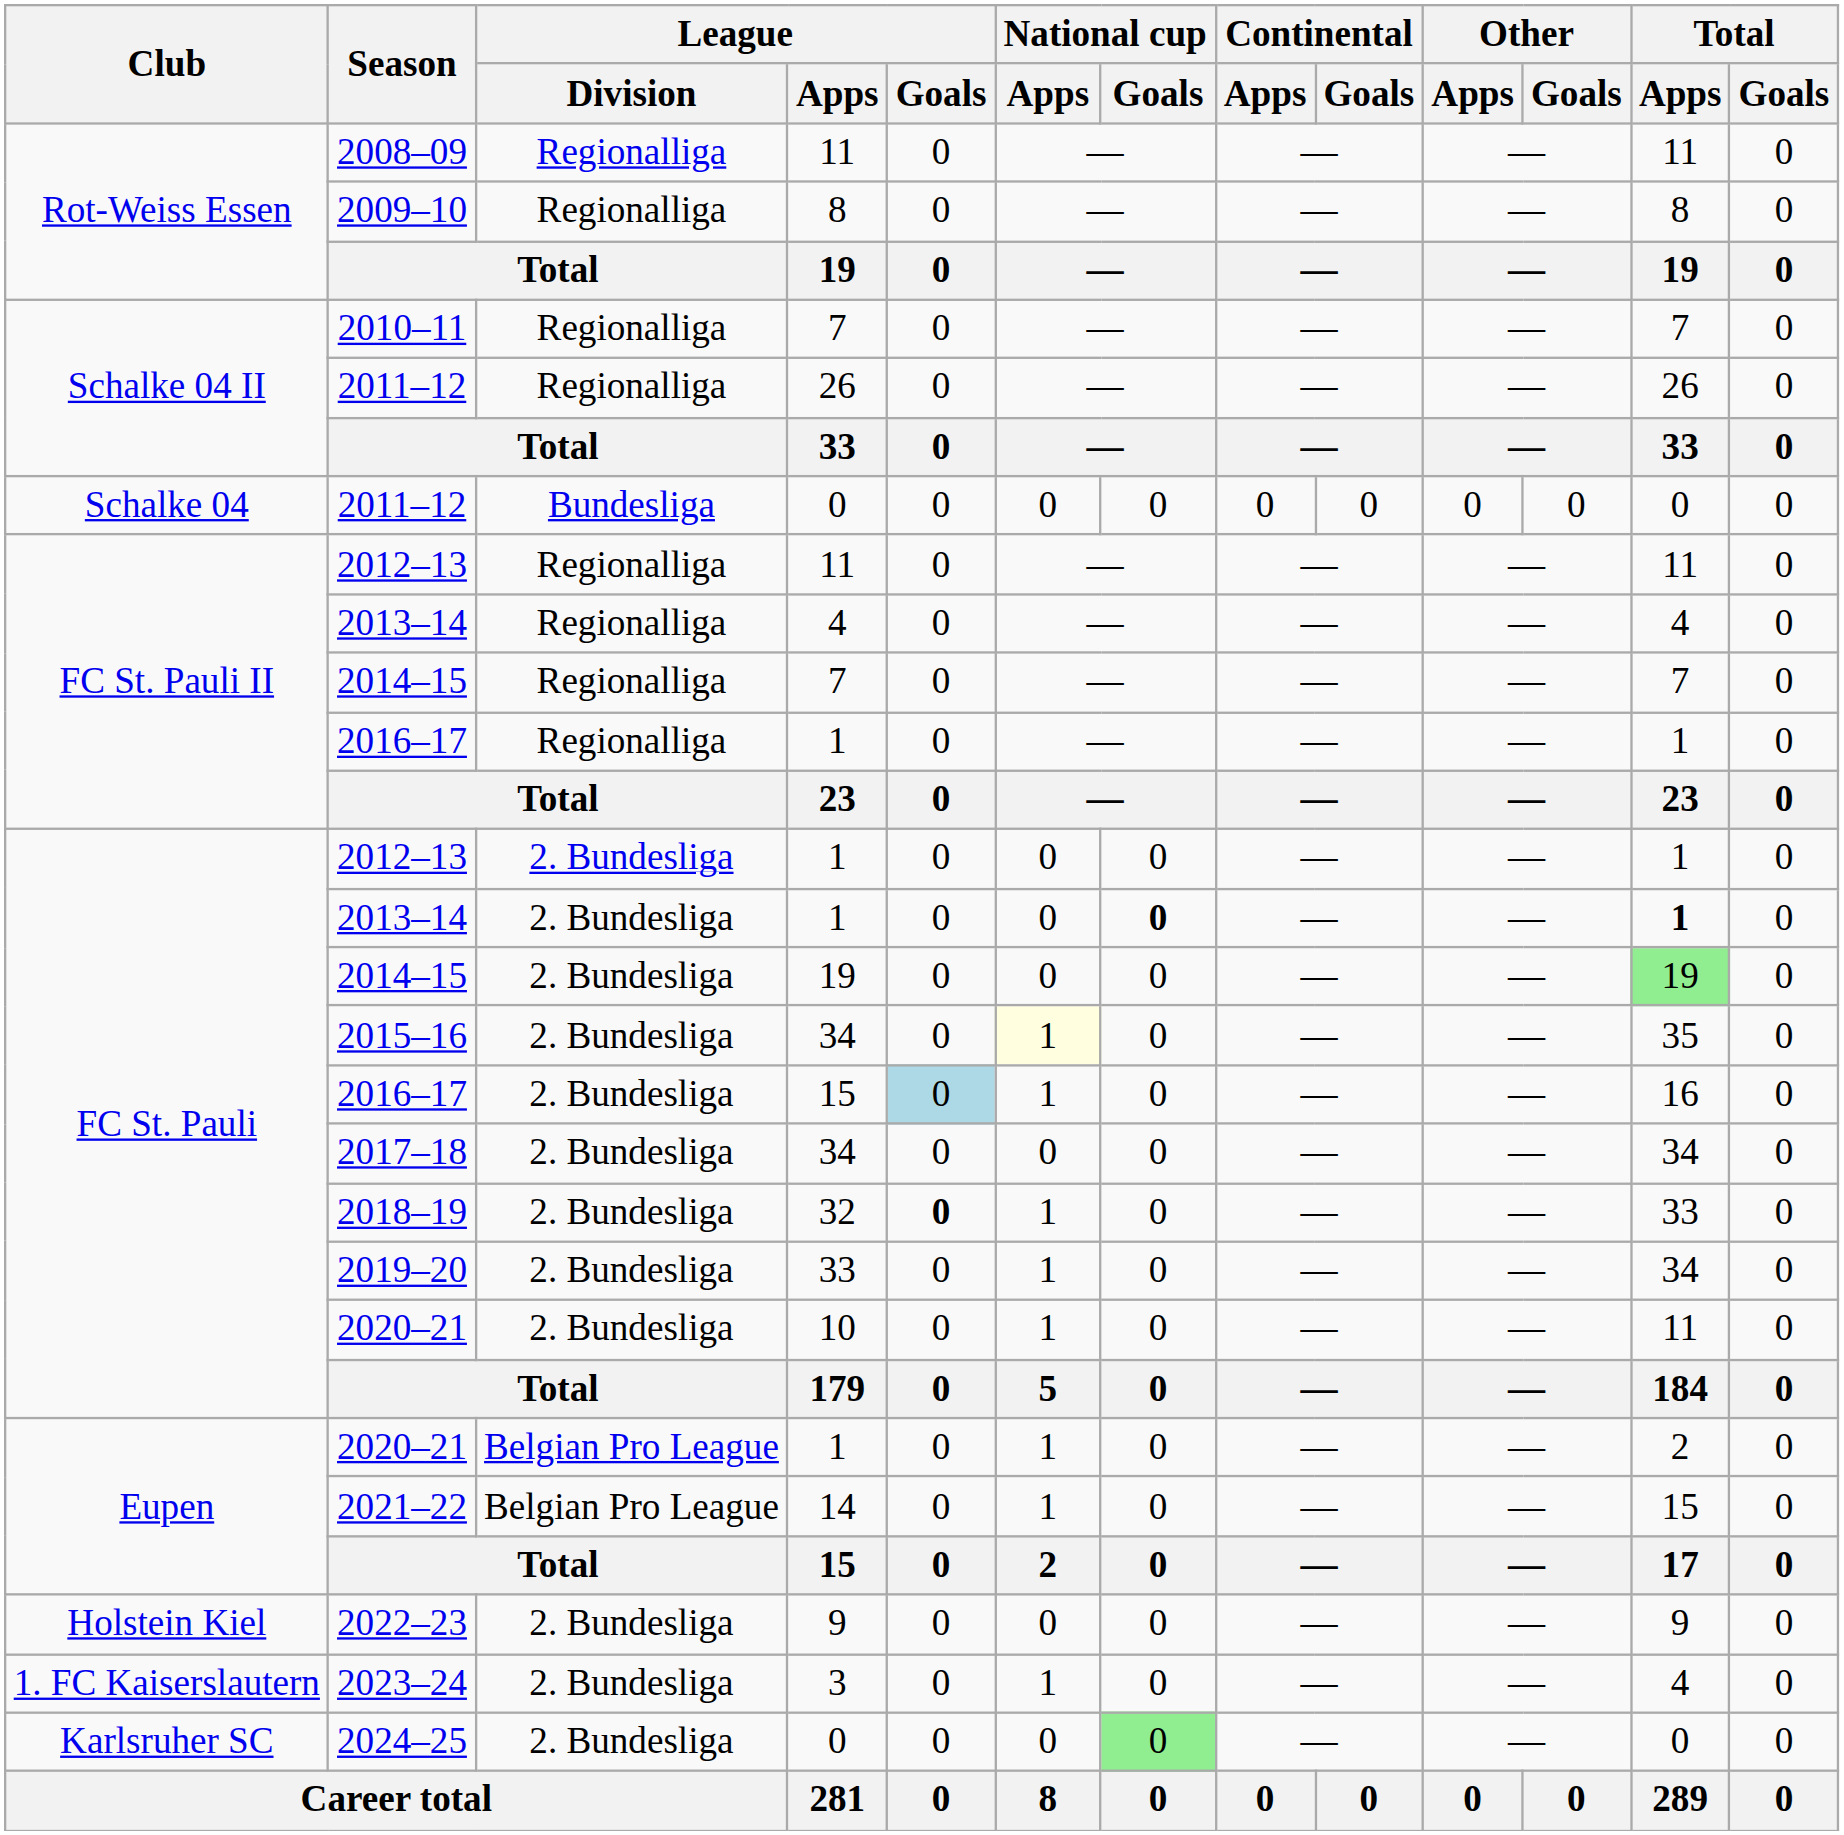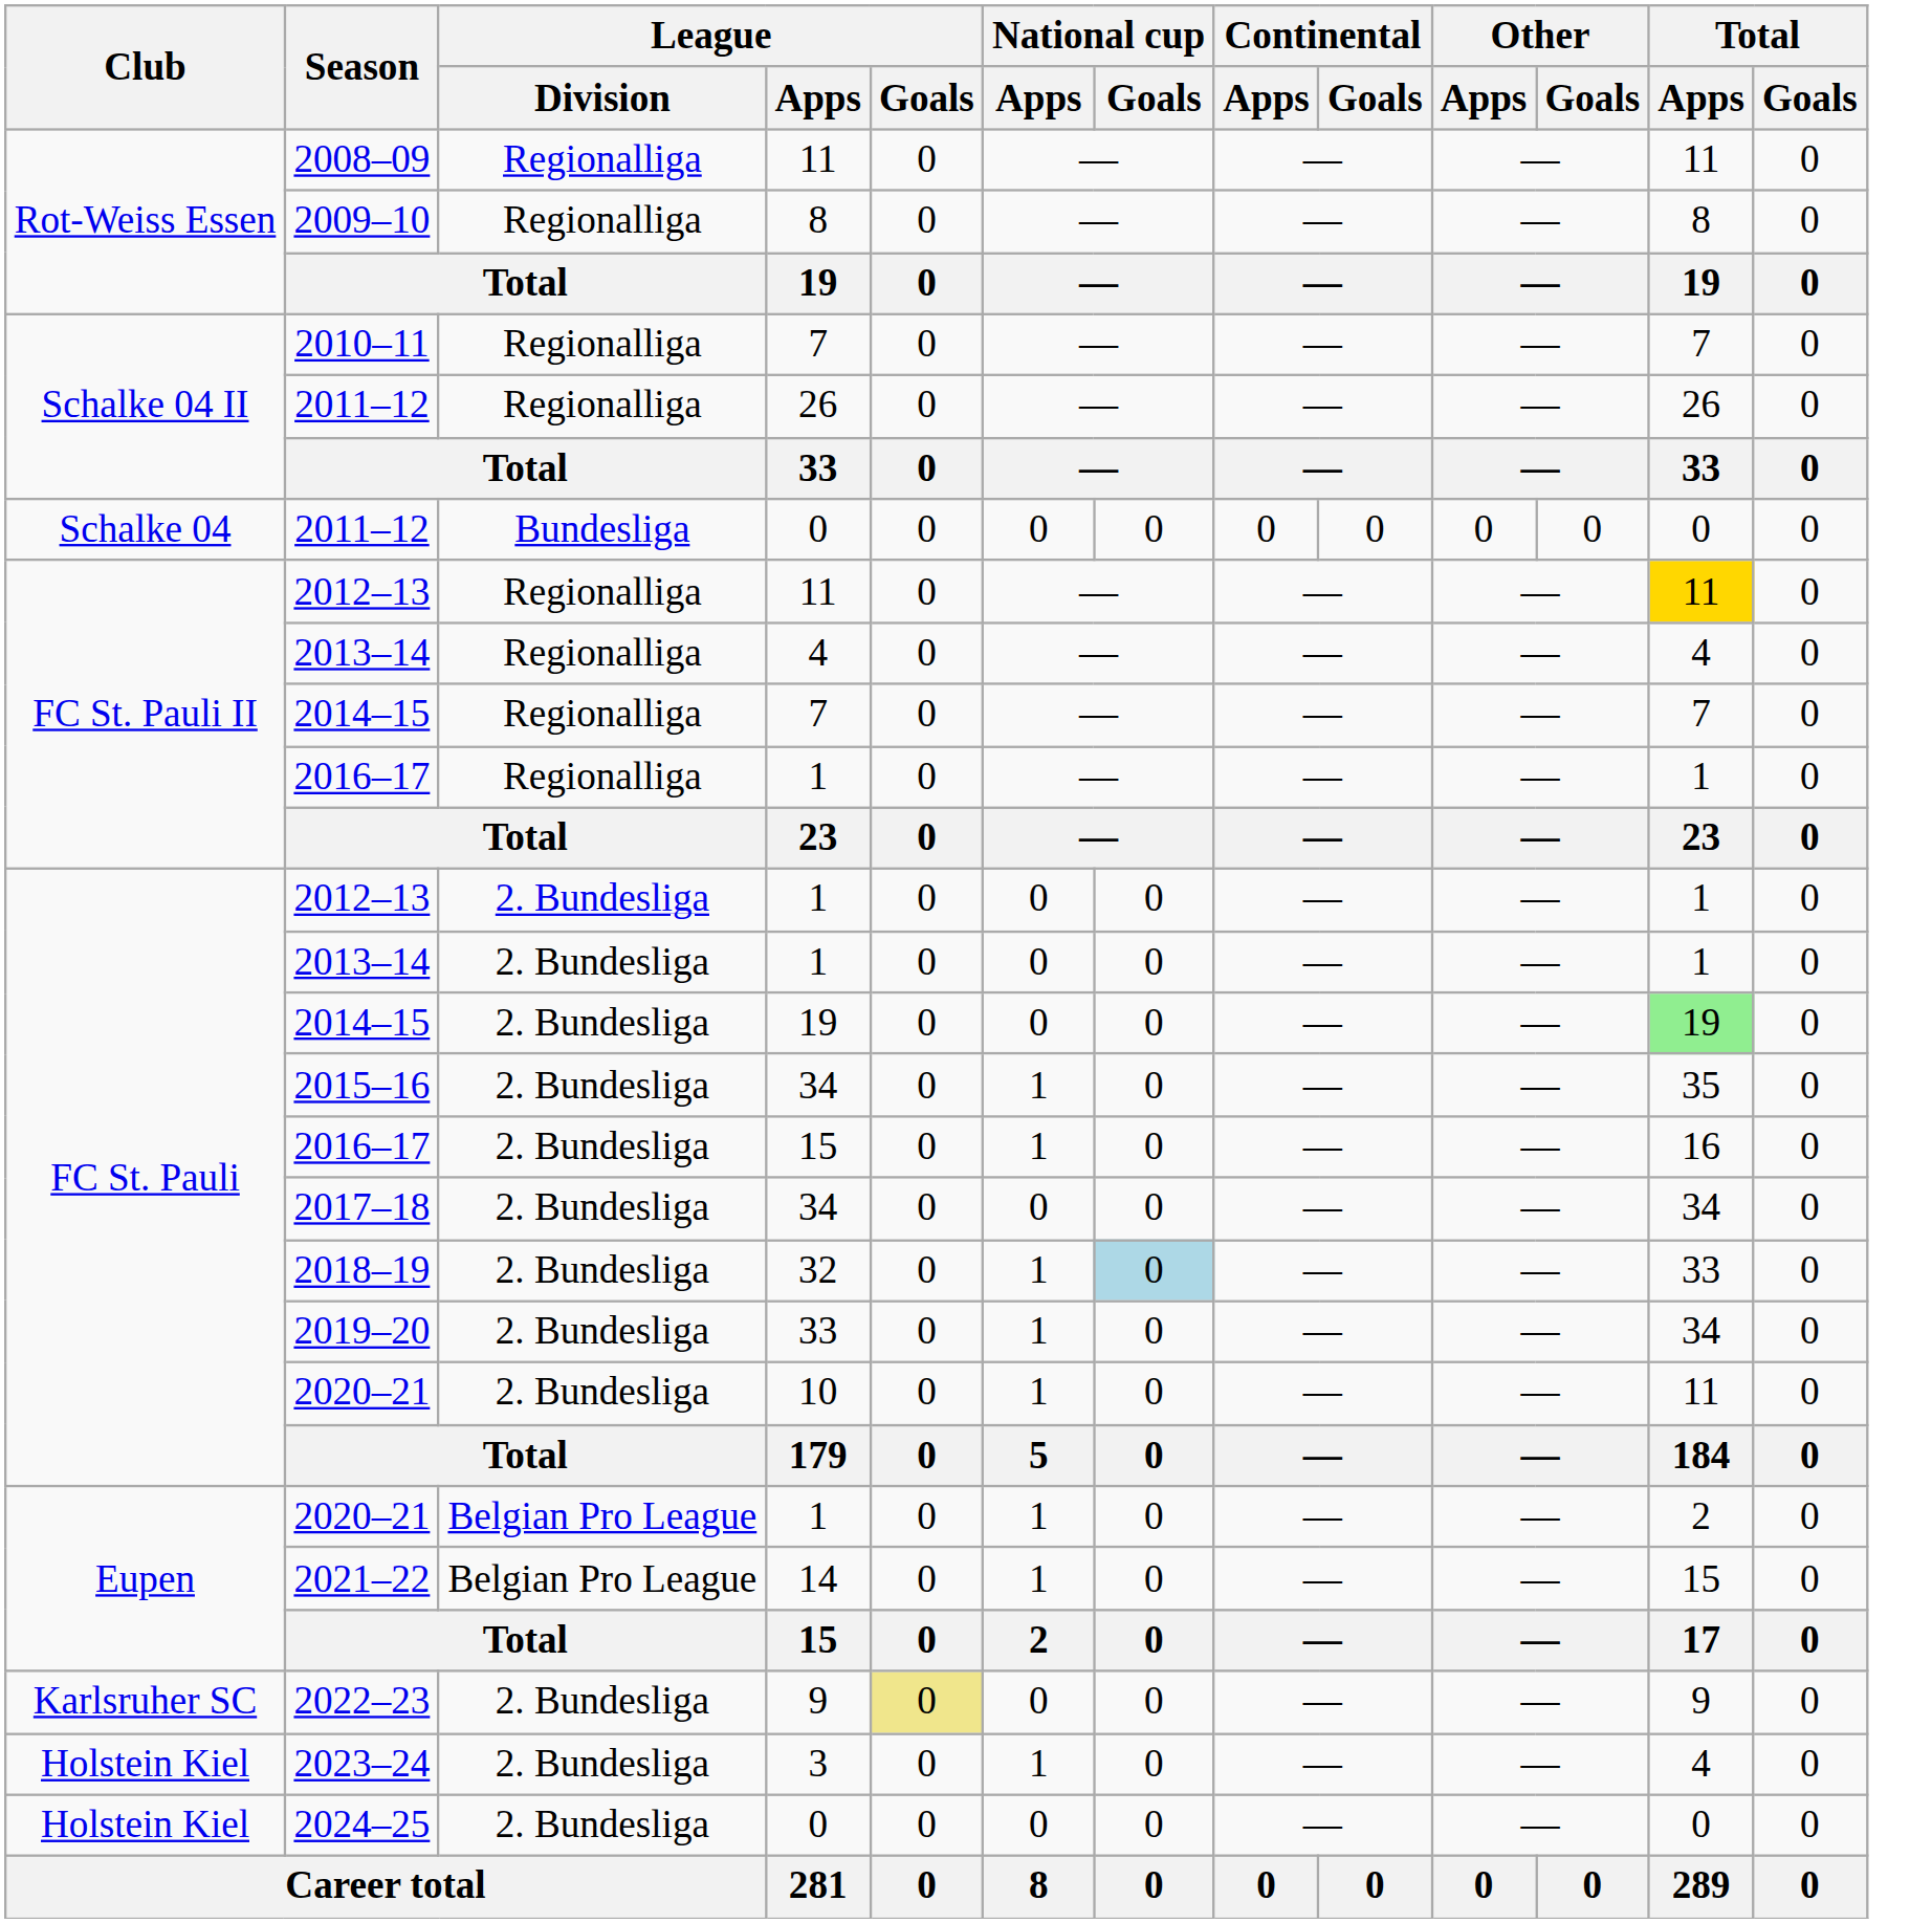 <table class="wikitable" style="text-align: center;">
 <tr>
 <th rowspan="2">Club</th>
 <th rowspan="2">Season</th>
 <th colspan="3">League</th>
 <th colspan="2">National cup</th>
 <th colspan="2">Continental</th>
 <th colspan="2">Other</th>
 <th colspan="2">Total</th>
 </tr>
 <tr>
 <th>Division</th>
 <th>Apps</th>
 <th>Goals</th>
 <th>Apps</th>
 <th>Goals</th>
 <th>Apps</th>
 <th>Goals</th>
 <th>Apps</th>
 <th>Goals</th>
 <th>Apps</th>
 <th>Goals</th>
 </tr>
 <tr>
 <td rowspan="3"><a href='#'>Rot-Weiss Essen</a></td>
 <td><a href='#'>2008–09</a></td>
 <td><a href='#'>Regionalliga</a></td>
 <td>11</td>
 <td>0</td>
 <td colspan="2">—</td>
 <td colspan="2">—</td>
 <td colspan="2">—</td>
 <td>11</td>
 <td>0</td>
 </tr>
 <tr>
 <td><a href='#'>2009–10</a></td>
 <td>Regionalliga</td>
 <td>8</td>
 <td>0</td>
 <td colspan="2">—</td>
 <td colspan="2">—</td>
 <td colspan="2">—</td>
 <td>8</td>
 <td>0</td>
 </tr>
 <tr>
 <th colspan="2">Total</th>
 <th>19</th>
 <th>0</th>
 <th colspan="2">—</th>
 <th colspan="2">—</th>
 <th colspan="2">—</th>
 <th>19</th>
 <th>0</th>
 </tr>
 <tr>
 <td rowspan="3"><a href='#'>Schalke 04 II</a></td>
 <td><a href='#'>2010–11</a></td>
 <td>Regionalliga</td>
 <td>7</td>
 <td>0</td>
 <td colspan="2">—</td>
 <td colspan="2">—</td>
 <td colspan="2">—</td>
 <td>7</td>
 <td>0</td>
 </tr>
 <tr>
 <td><a href='#'>2011–12</a></td>
 <td>Regionalliga</td>
 <td>26</td>
 <td>0</td>
 <td colspan="2">—</td>
 <td colspan="2">—</td>
 <td colspan="2">—</td>
 <td>26</td>
 <td>0</td>
 </tr>
 <tr>
 <th colspan="2">Total</th>
 <th>33</th>
 <th>0</th>
 <th colspan="2">—</th>
 <th colspan="2">—</th>
 <th colspan="2">—</th>
 <th>33</th>
 <th>0</th>
 </tr>
 <tr>
 <td><a href='#'>Schalke 04</a></td>
 <td><a href='#'>2011–12</a></td>
 <td><a href='#'>Bundesliga</a></td>
 <td>0</td>
 <td>0</td>
 <td>0</td>
 <td>0</td>
 <td>0</td>
 <td>0</td>
 <td>0</td>
 <td>0</td>
 <td>0</td>
 <td>0</td>
 </tr>
 <tr>
 <td rowspan="5"><a href='#'>FC St. Pauli II</a></td>
 <td><a href='#'>2012–13</a></td>
 <td>Regionalliga</td>
 <td>11</td>
 <td>0</td>
 <td colspan="2">—</td>
 <td colspan="2">—</td>
 <td colspan="2">—</td>
-<td>11</td>
+<td style="background: gold;">11</td>
 <td>0</td>
 </tr>
 <tr>
 <td><a href='#'>2013–14</a></td>
 <td>Regionalliga</td>
 <td>4</td>
 <td>0</td>
 <td colspan="2">—</td>
 <td colspan="2">—</td>
 <td colspan="2">—</td>
 <td>4</td>
 <td>0</td>
 </tr>
 <tr>
 <td><a href='#'>2014–15</a></td>
 <td>Regionalliga</td>
 <td>7</td>
 <td>0</td>
 <td colspan="2">—</td>
 <td colspan="2">—</td>
 <td colspan="2">—</td>
 <td>7</td>
 <td>0</td>
 </tr>
 <tr>
 <td><a href='#'>2016–17</a></td>
 <td>Regionalliga</td>
 <td>1</td>
 <td>0</td>
 <td colspan="2">—</td>
 <td colspan="2">—</td>
 <td colspan="2">—</td>
 <td>1</td>
 <td>0</td>
 </tr>
 <tr>
 <th colspan="2">Total</th>
 <th>23</th>
 <th>0</th>
 <th colspan="2">—</th>
 <th colspan="2">—</th>
 <th colspan="2">—</th>
 <th>23</th>
 <th>0</th>
 </tr>
 <tr>
 <td rowspan="10"><a href='#'>FC St. Pauli</a></td>
 <td><a href='#'>2012–13</a></td>
 <td><a href='#'>2. Bundesliga</a></td>
 <td>1</td>
 <td>0</td>
 <td>0</td>
 <td>0</td>
 <td colspan="2">—</td>
 <td colspan="2">—</td>
 <td>1</td>
 <td>0</td>
 </tr>
 <tr>
 <td><a href='#'>2013–14</a></td>
 <td>2. Bundesliga</td>
 <td>1</td>
 <td>0</td>
 <td>0</td>
-<td><strong>0</strong></td>
+<td>0</td>
 <td colspan="2">—</td>
 <td colspan="2">—</td>
-<td><strong>1</strong></td>
+<td>1</td>
 <td>0</td>
 </tr>
 <tr>
 <td><a href='#'>2014–15</a></td>
 <td>2. Bundesliga</td>
 <td>19</td>
 <td>0</td>
 <td>0</td>
 <td>0</td>
 <td colspan="2">—</td>
 <td colspan="2">—</td>
 <td style="background: lightgreen;">19</td>
 <td>0</td>
 </tr>
 <tr>
 <td><a href='#'>2015–16</a></td>
 <td>2. Bundesliga</td>
 <td>34</td>
 <td>0</td>
-<td style="background: lightyellow;">1</td>
+<td>1</td>
 <td>0</td>
 <td colspan="2">—</td>
 <td colspan="2">—</td>
 <td>35</td>
 <td>0</td>
 </tr>
 <tr>
 <td><a href='#'>2016–17</a></td>
 <td>2. Bundesliga</td>
 <td>15</td>
-<td style="background: lightblue;">0</td>
+<td>0</td>
 <td>1</td>
 <td>0</td>
 <td colspan="2">—</td>
 <td colspan="2">—</td>
 <td>16</td>
 <td>0</td>
 </tr>
 <tr>
 <td><a href='#'>2017–18</a></td>
 <td>2. Bundesliga</td>
 <td>34</td>
 <td>0</td>
 <td>0</td>
 <td>0</td>
 <td colspan="2">—</td>
 <td colspan="2">—</td>
 <td>34</td>
 <td>0</td>
 </tr>
 <tr>
 <td><a href='#'>2018–19</a></td>
 <td>2. Bundesliga</td>
 <td>32</td>
-<td><strong>0</strong></td>
+<td>0</td>
 <td>1</td>
-<td>0</td>
+<td style="background: lightblue;">0</td>
 <td colspan="2">—</td>
 <td colspan="2">—</td>
 <td>33</td>
 <td>0</td>
 </tr>
 <tr>
 <td><a href='#'>2019–20</a></td>
 <td>2. Bundesliga</td>
 <td>33</td>
 <td>0</td>
 <td>1</td>
 <td>0</td>
 <td colspan="2">—</td>
 <td colspan="2">—</td>
 <td>34</td>
 <td>0</td>
 </tr>
 <tr>
 <td><a href='#'>2020–21</a></td>
 <td>2. Bundesliga</td>
 <td>10</td>
 <td>0</td>
 <td>1</td>
 <td>0</td>
 <td colspan="2">—</td>
 <td colspan="2">—</td>
 <td>11</td>
 <td>0</td>
 </tr>
 <tr>
 <th colspan="2">Total</th>
 <th>179</th>
 <th>0</th>
 <th>5</th>
 <th>0</th>
 <th colspan="2">—</th>
 <th colspan="2">—</th>
 <th>184</th>
 <th>0</th>
 </tr>
 <tr>
 <td rowspan="3"><a href='#'>Eupen</a></td>
 <td><a href='#'>2020–21</a></td>
 <td><a href='#'>Belgian Pro League</a></td>
 <td>1</td>
 <td>0</td>
 <td>1</td>
 <td>0</td>
 <td colspan="2">—</td>
 <td colspan="2">—</td>
 <td>2</td>
 <td>0</td>
 </tr>
 <tr>
 <td><a href='#'>2021–22</a></td>
 <td>Belgian Pro League</td>
 <td>14</td>
 <td>0</td>
 <td>1</td>
 <td>0</td>
 <td colspan="2">—</td>
 <td colspan="2">—</td>
 <td>15</td>
 <td>0</td>
 </tr>
 <tr>
 <th colspan="2">Total</th>
 <th>15</th>
 <th>0</th>
 <th>2</th>
 <th>0</th>
 <th colspan="2">—</th>
 <th colspan="2">—</th>
 <th>17</th>
 <th>0</th>
 </tr>
 <tr>
-<td><a href='#'>Holstein Kiel</a></td>
+<td><a href='#'>Karlsruher SC</a></td>
 <td><a href='#'>2022–23</a></td>
 <td>2. Bundesliga</td>
 <td>9</td>
-<td>0</td>
+<td style="background: khaki;">0</td>
 <td>0</td>
 <td>0</td>
 <td colspan="2">—</td>
 <td colspan="2">—</td>
 <td>9</td>
 <td>0</td>
 </tr>
 <tr>
-<td><a href='#'>1. FC Kaiserslautern</a></td>
+<td><a href='#'>Holstein Kiel</a></td>
 <td><a href='#'>2023–24</a></td>
 <td>2. Bundesliga</td>
 <td>3</td>
 <td>0</td>
 <td>1</td>
 <td>0</td>
 <td colspan="2">—</td>
 <td colspan="2">—</td>
 <td>4</td>
 <td>0</td>
 </tr>
 <tr>
-<td><a href='#'>Karlsruher SC</a></td>
+<td><a href='#'>Holstein Kiel</a></td>
 <td><a href='#'>2024–25</a></td>
 <td>2. Bundesliga</td>
 <td>0</td>
 <td>0</td>
 <td>0</td>
-<td style="background: lightgreen;">0</td>
+<td>0</td>
 <td colspan="2">—</td>
 <td colspan="2">—</td>
 <td>0</td>
 <td>0</td>
 </tr>
 <tr>
 <th colspan="3">Career total</th>
 <th>281</th>
 <th>0</th>
 <th>8</th>
 <th>0</th>
 <th>0</th>
 <th>0</th>
 <th>0</th>
 <th>0</th>
 <th>289</th>
 <th>0</th>
 </tr>
 </table>
